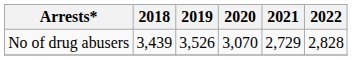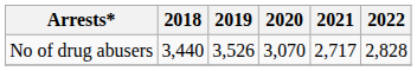 <table class=wikitable style="text-align: left";>
 <tr>
 <th>Arrests*</th>
 <th>2018</th>
 <th>2019</th>
 <th>2020</th>
 <th>2021</th>
 <th>2022</th>
 </tr>
 <tr>
 <td>No of drug abusers</td>
-<td style="text-align:right">3,439</td>
+<td style="text-align:right">3,440</td>
 <td style="text-align:right">3,526</td>
 <td style="text-align:right">3,070</td>
-<td style="text-align:right">2,729</td>
+<td style="text-align:right">2,717</td>
 <td style="text-align:right">2,828</td>
 </tr>
 <tr>
 </tr>
 </table>
